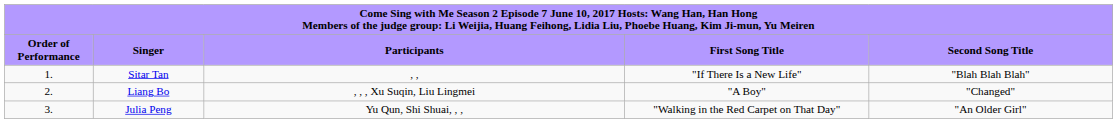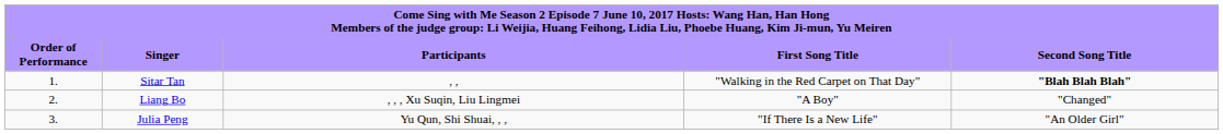 <table class="wikitable sortable mw-collapsible" width="100%" style="text-align:center">
 <tr style="background:#B399FF">
 <td colspan="5"><div><strong>Come Sing with Me Season 2 Episode 7 June 10, 2017 Hosts: Wang Han, Han Hong<br>Members of the judge group: Li Weijia, Huang Feihong, Lidia Liu, Phoebe Huang, Kim Ji-mun, Yu Meiren</strong></div></td>
 </tr>
 <tr style="background:#B399FF">
 <td style="width:8%"><strong>Order of Performance</strong></td>
 <td style="width:10%"><strong>Singer</strong></td>
 <td style="width:38%"><strong>Participants</strong></td>
 <td style="width:22%"><strong>First Song Title</strong></td>
 <td style="width:22%"><strong>Second Song Title</strong></td>
 </tr>
 <tr>
 <td>1.</td>
 <td><a href='#'>Sitar Tan</a></td>
 <td>, ,  <br> </td>
-<td>"If There Is a New Life"</td>
-<td>"Blah Blah Blah"</td>
+<td>"Walking in the Red Carpet on That Day"</td>
+<td><strong>"Blah Blah Blah"</strong></td>
 </tr>
 <tr>
 <td>2.</td>
 <td><a href='#'>Liang Bo</a></td>
 <td>, , , Xu Suqin, Liu Lingmei</td>
 <td>"A Boy"</td>
 <td>"Changed"</td>
 </tr>
 <tr>
 <td>3.</td>
 <td><a href='#'>Julia Peng</a></td>
 <td>Yu Qun, Shi Shuai, , ,  <br> </td>
-<td>"Walking in the Red Carpet on That Day"</td>
+<td>"If There Is a New Life"</td>
 <td>"An Older Girl"</td>
 </tr>
 </table>
